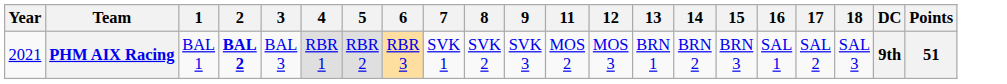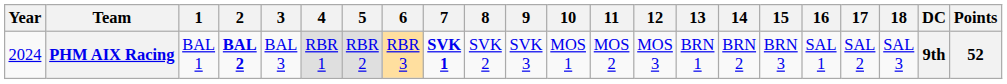 <table class="wikitable" style="text-align:center; font-size:85%">
 <tr>
 <th>Year</th>
 <th>Team</th>
 <th>1</th>
 <th>2</th>
 <th>3</th>
 <th>4</th>
 <th>5</th>
 <th>6</th>
 <th>7</th>
 <th>8</th>
 <th>9</th>
+<th>10</th>
 <th>11</th>
 <th>12</th>
 <th>13</th>
 <th>14</th>
 <th>15</th>
 <th>16</th>
 <th>17</th>
 <th>18</th>
 <th>DC</th>
 <th>Points</th>
 </tr>
 <tr>
-<td><a href='#'>2021</a></td>
+<td><a href='#'>2024</a></td>
 <th nowrap><a href='#'>PHM AIX Racing</a></th>
 <td style="background:#;"><a href='#'>BAL<br>1</a><br></td>
 <td style="background:#;"><strong><a href='#'>BAL<br>2</a><br></strong></td>
 <td style="background:#;"><a href='#'>BAL<br>3</a><br></td>
 <td style="background:#DFDFDF;"><a href='#'>RBR<br>1</a><br></td>
 <td style="background:#DFDFDF;"><a href='#'>RBR<br>2</a><br></td>
 <td style="background:#FFDF9F;"><a href='#'>RBR<br>3</a><br></td>
-<td style="background:#;"><a href='#'>SVK<br>1</a><br></td>
+<td style="background:#;"><strong><a href='#'>SVK<br>1</a><br></strong></td>
 <td style="background:#;"><a href='#'>SVK<br>2</a><br></td>
 <td style="background:#;"><a href='#'>SVK<br>3</a><br></td>
+<td style="background:#;"><a href='#'>MOS<br>1</a><em><br></td>
 <td style="background:#;"><a href='#'>MOS<br>2</a><br></td>
 <td style="background:#;"><a href='#'>MOS<br>3</a><br></td>
 <td style="background:#;"><a href='#'>BRN<br>1</a><br></td>
 <td style="background:#;"><a href='#'>BRN<br>2</a><br></td>
 <td style="background:#;"><a href='#'>BRN<br>3</a><br></td>
 <td style="background:#;"><a href='#'>SAL<br>1</a><br></td>
 <td style="background:#;"><a href='#'>SAL<br>2</a><br></td>
 <td style="background:#;"><a href='#'>SAL<br>3</a><br></td>
 <th>9th</th>
-<th>51</th>
+<th>52</th>
 </tr>
 </table>
